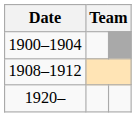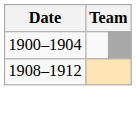 <table class="wikitable" style="text-align:center; font-size:90%;">
 <tr>
 <th>Date</th>
 <th colspan=2>Team</th>
 </tr>
 <tr>
 <td>1900–1904</td>
 <td></td>
 <td style="background:darkgray"></td>
 </tr>
 <tr>
 <td>1908–1912</td>
 <td colspan=2 style= "background:moccasin"></td>
 </tr>
-<tr>
-<td>1920–</td>
-<td></td>
-<td></td>
-</tr>
 </table>
